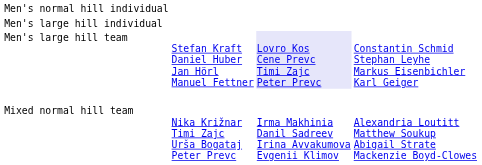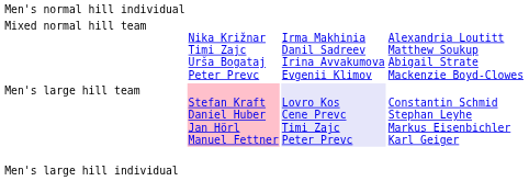 <table>
 <tr valign="top">
 <td>Men's normal hill individual<br></td>
+<td></td>
+<td></td>
+<td></td>
+</tr>
+<tr valign="top">
+<td>Mixed normal hill team<br></td>
+<td><br><a href='#'>Nika Križnar</a><br><a href='#'>Timi Zajc</a><br><a href='#'>Urša Bogataj</a><br><a href='#'>Peter Prevc</a></td>
+<td><br><a href='#'>Irma Makhinia</a><br><a href='#'>Danil Sadreev</a><br><a href='#'>Irina Avvakumova</a><br><a href='#'>Evgenii Klimov</a></td>
+<td><br><a href='#'>Alexandria Loutitt</a><br><a href='#'>Matthew Soukup</a><br><a href='#'>Abigail Strate</a><br><a href='#'>Mackenzie Boyd-Clowes</a></td>
+</tr>
+<tr valign="top">
+<td>Men's large hill team<br></td>
+<td style="background: pink;"><br><a href='#'>Stefan Kraft</a><br><a href='#'>Daniel Huber</a><br><a href='#'>Jan Hörl</a><br><a href='#'>Manuel Fettner</a></td>
+<td style="background: lavender;"><br><a href='#'>Lovro Kos</a><br><a href='#'>Cene Prevc</a><br><a href='#'>Timi Zajc</a><br><a href='#'>Peter Prevc</a></td>
+<td><br><a href='#'>Constantin Schmid</a><br><a href='#'>Stephan Leyhe</a><br><a href='#'>Markus Eisenbichler</a><br><a href='#'>Karl Geiger</a></td>
+</tr>
+<tr valign="top">
+<td><br></td>
 <td></td>
 <td></td>
 <td></td>
 </tr>
 <tr valign="top">
 <td>Men's large hill individual<br></td>
 <td></td>
 <td></td>
 <td></td>
 </tr>
-<tr valign="top">
-<td>Men's large hill team<br></td>
-<td><br><a href='#'>Stefan Kraft</a><br><a href='#'>Daniel Huber</a><br><a href='#'>Jan Hörl</a><br><a href='#'>Manuel Fettner</a></td>
-<td style="background: lavender;"><br><a href='#'>Lovro Kos</a><br><a href='#'>Cene Prevc</a><br><a href='#'>Timi Zajc</a><br><a href='#'>Peter Prevc</a></td>
-<td><br><a href='#'>Constantin Schmid</a><br><a href='#'>Stephan Leyhe</a><br><a href='#'>Markus Eisenbichler</a><br><a href='#'>Karl Geiger</a></td>
-</tr>
-<tr valign="top">
-<td><br></td>
-<td></td>
-<td></td>
-<td></td>
-</tr>
-<tr valign="top">
-<td>Mixed normal hill team<br></td>
-<td><br><a href='#'>Nika Križnar</a><br><a href='#'>Timi Zajc</a><br><a href='#'>Urša Bogataj</a><br><a href='#'>Peter Prevc</a></td>
-<td><br><a href='#'>Irma Makhinia</a><br><a href='#'>Danil Sadreev</a><br><a href='#'>Irina Avvakumova</a><br><a href='#'>Evgenii Klimov</a></td>
-<td><br><a href='#'>Alexandria Loutitt</a><br><a href='#'>Matthew Soukup</a><br><a href='#'>Abigail Strate</a><br><a href='#'>Mackenzie Boyd-Clowes</a></td>
-</tr>
 </table>
